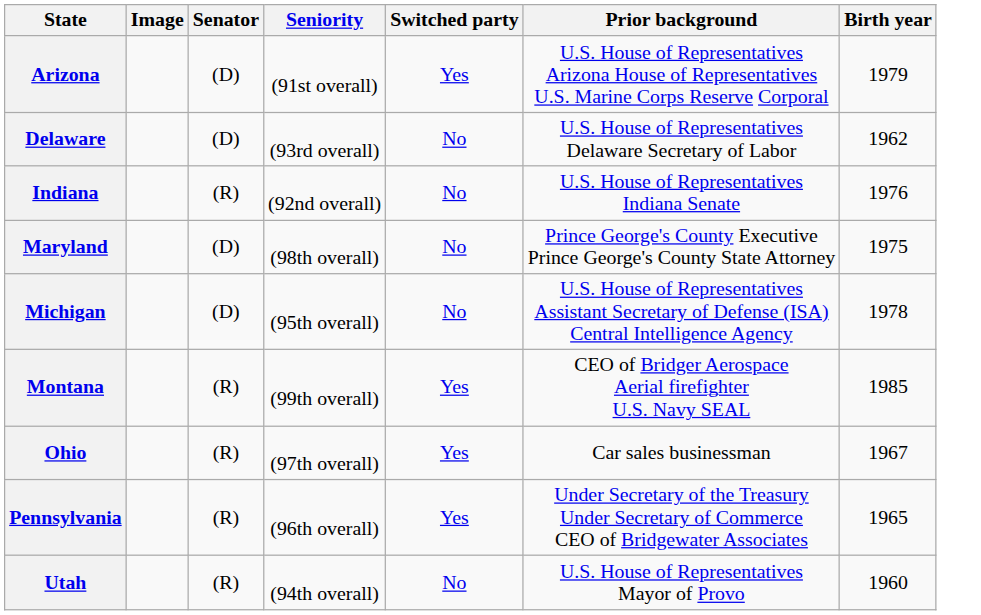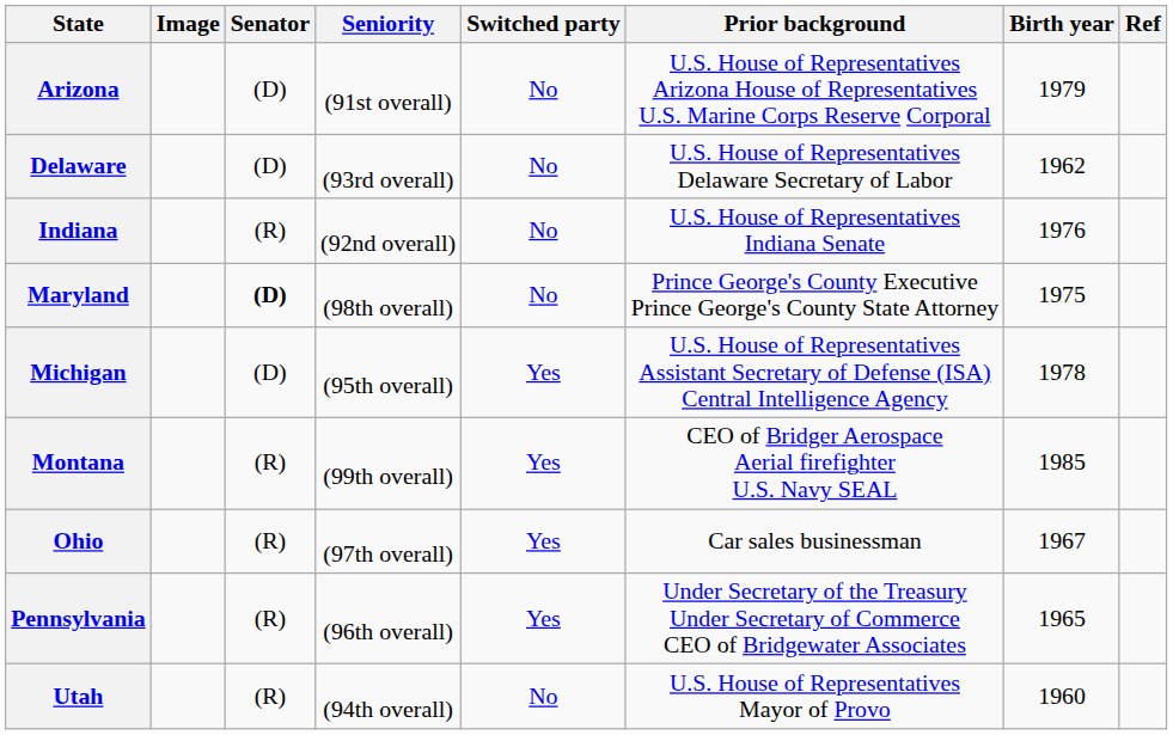 <table class="sortable wikitable" style="text-align:center">
 <tr>
 <th>State</th>
 <th>Image</th>
 <th>Senator</th>
 <th><a href='#'>Seniority</a></th>
 <th>Switched party</th>
 <th>Prior background</th>
 <th>Birth year</th>
+<th>Ref</th>
 </tr>
 <tr>
 <th><a href='#'>Arizona</a></th>
 <td></td>
 <td> (D)</td>
 <td><br>(91st overall)</td>
-<td><a href='#'>Yes</a><br></td>
+<td><a href='#'>No</a><br></td>
 <td><a href='#'>U.S. House of Representatives</a><br><a href='#'>Arizona House of Representatives</a><br><a href='#'>U.S. Marine Corps Reserve</a> <a href='#'>Corporal</a></td>
 <td>1979</td>
+<td></td>
 </tr>
 <tr>
 <th><a href='#'>Delaware</a></th>
 <td></td>
 <td> (D)</td>
 <td><br>(93rd overall)</td>
 <td><a href='#'>No</a><br></td>
 <td><a href='#'>U.S. House of Representatives</a><br>Delaware Secretary of Labor</td>
 <td>1962</td>
+<td></td>
 </tr>
 <tr>
 <th><a href='#'>Indiana</a></th>
 <td></td>
 <td> (R)</td>
 <td><br>(92nd overall)</td>
 <td><a href='#'>No</a><br></td>
 <td><a href='#'>U.S. House of Representatives</a><br><a href='#'>Indiana Senate</a></td>
 <td>1976</td>
+<td></td>
 </tr>
 <tr>
 <th><a href='#'>Maryland</a></th>
 <td></td>
-<td> (D)</td>
+<td><strong> (D)</strong></td>
 <td><br>(98th overall)</td>
 <td><a href='#'>No</a><br></td>
 <td><a href='#'>Prince George's County</a> Executive<br>Prince George's County State Attorney</td>
 <td>1975</td>
+<td></td>
 </tr>
 <tr>
 <th><a href='#'>Michigan</a></th>
 <td></td>
 <td> (D)</td>
 <td><br>(95th overall)</td>
-<td><a href='#'>No</a><br></td>
+<td><a href='#'>Yes</a><br></td>
 <td><a href='#'>U.S. House of Representatives</a><br><a href='#'>Assistant Secretary of Defense (ISA)</a><br><a href='#'>Central Intelligence Agency</a></td>
 <td>1978</td>
+<td></td>
 </tr>
 <tr>
 <th><a href='#'>Montana</a></th>
 <td></td>
 <td> (R)</td>
 <td><br>(99th overall)</td>
 <td><a href='#'>Yes</a><br></td>
 <td>CEO of <a href='#'>Bridger Aerospace</a><br><a href='#'>Aerial firefighter</a><br><a href='#'>U.S. Navy SEAL</a></td>
 <td>1985</td>
+<td></td>
 </tr>
 <tr>
 <th><a href='#'>Ohio</a></th>
 <td></td>
 <td> (R)</td>
 <td><br>(97th overall)</td>
 <td><a href='#'>Yes</a><br></td>
 <td>Car sales businessman</td>
 <td>1967</td>
+<td></td>
 </tr>
 <tr>
 <th><a href='#'>Pennsylvania</a></th>
 <td></td>
 <td> (R)</td>
 <td><br>(96th overall)</td>
 <td><a href='#'>Yes</a><br></td>
 <td><a href='#'>Under Secretary of the Treasury</a><br><a href='#'>Under Secretary of Commerce</a><br>CEO of <a href='#'>Bridgewater Associates</a></td>
 <td>1965</td>
+<td></td>
 </tr>
 <tr>
 <th><a href='#'>Utah</a></th>
 <td></td>
 <td> (R)</td>
 <td><br>(94th overall)</td>
 <td><a href='#'>No</a><br></td>
 <td><a href='#'>U.S. House of Representatives</a><br>Mayor of <a href='#'>Provo</a></td>
 <td>1960</td>
+<td></td>
 </tr>
 </table>
